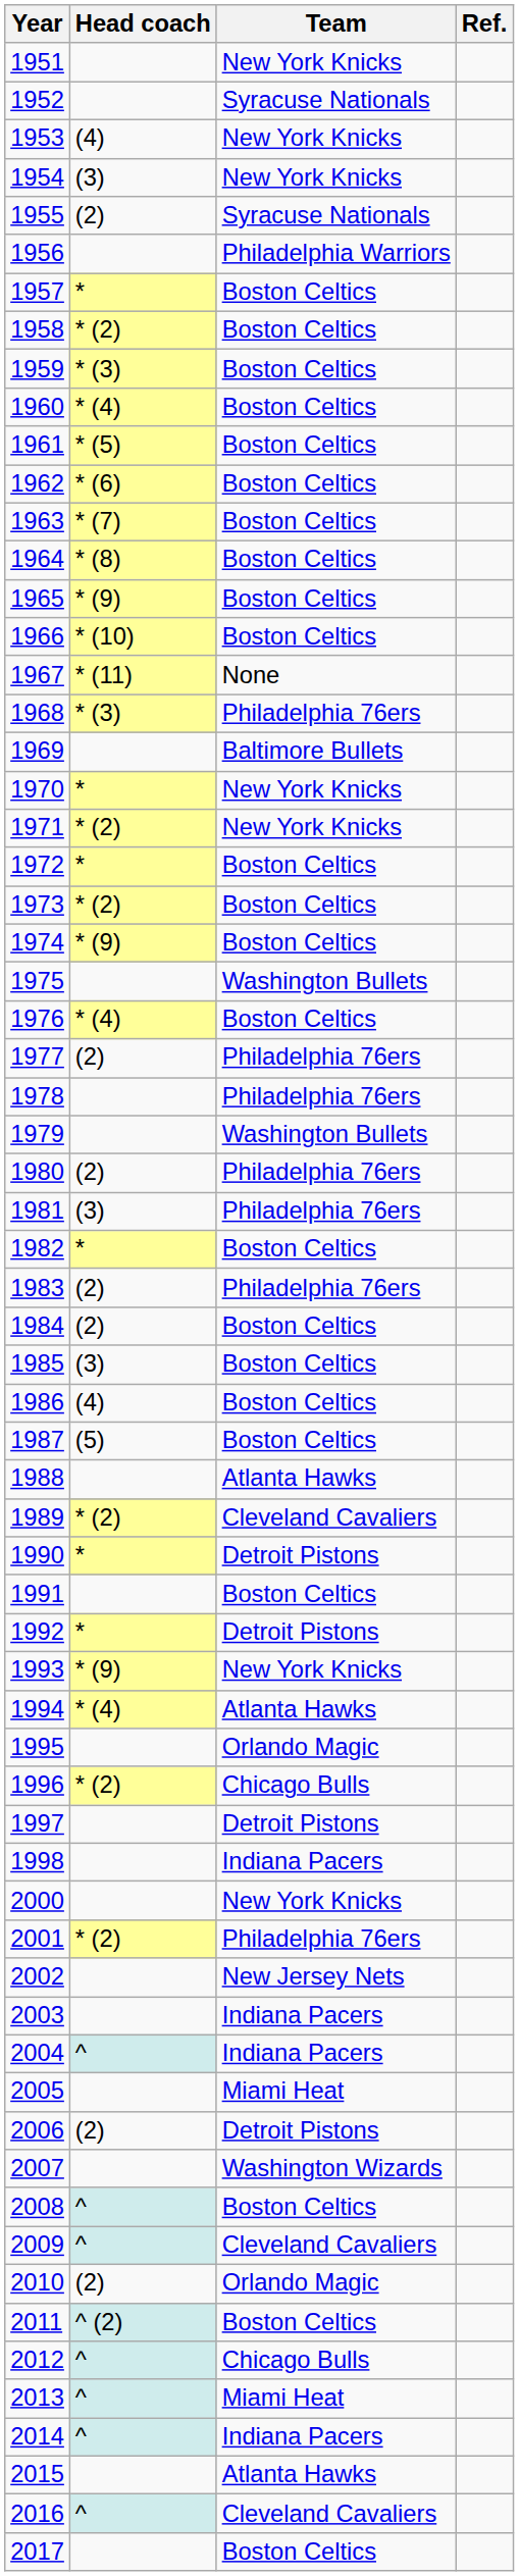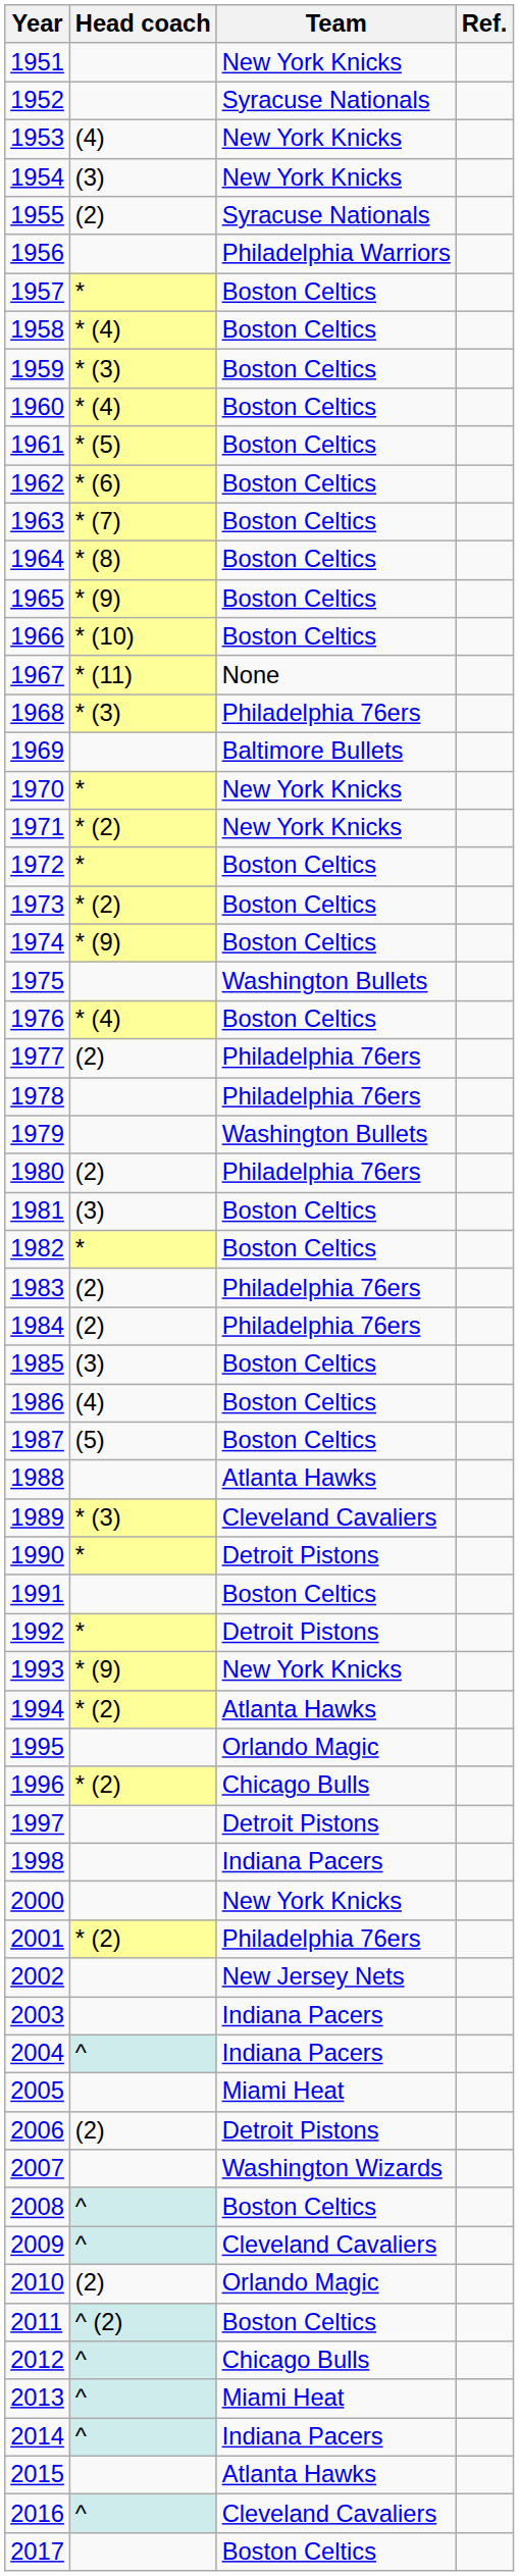 <table class="wikitable sortable">
 <tr>
 <th>Year</th>
 <th>Head coach</th>
 <th>Team</th>
 <th class="unsortable">Ref.</th>
 </tr>
 <tr>
 <td><a href='#'>1951</a></td>
 <td></td>
 <td><a href='#'>New York Knicks</a></td>
 <td align="center"></td>
 </tr>
 <tr>
 <td><a href='#'>1952</a></td>
 <td></td>
 <td><a href='#'>Syracuse Nationals</a></td>
 <td align="center"></td>
 </tr>
 <tr>
 <td><a href='#'>1953</a></td>
 <td> (4)</td>
 <td><a href='#'>New York Knicks</a></td>
 <td align="center"></td>
 </tr>
 <tr>
 <td><a href='#'>1954</a></td>
 <td> (3)</td>
 <td><a href='#'>New York Knicks</a></td>
 <td align="center"></td>
 </tr>
 <tr>
 <td><a href='#'>1955</a></td>
 <td> (2)</td>
 <td><a href='#'>Syracuse Nationals</a></td>
 <td align="center"></td>
 </tr>
 <tr>
 <td><a href='#'>1956</a></td>
 <td></td>
 <td><a href='#'>Philadelphia Warriors</a></td>
 <td align="center"></td>
 </tr>
 <tr>
 <td><a href='#'>1957</a></td>
 <td bgcolor="#FFFF99">*</td>
 <td><a href='#'>Boston Celtics</a></td>
 <td align="center"></td>
 </tr>
 <tr>
 <td><a href='#'>1958</a></td>
-<td bgcolor="#FFFF99">* (2)</td>
+<td bgcolor="#FFFF99">* (4)</td>
 <td><a href='#'>Boston Celtics</a></td>
 <td align="center"></td>
 </tr>
 <tr>
 <td><a href='#'>1959</a></td>
 <td bgcolor="#FFFF99">* (3)</td>
 <td><a href='#'>Boston Celtics</a></td>
 <td align="center"></td>
 </tr>
 <tr>
 <td><a href='#'>1960</a></td>
 <td bgcolor="#FFFF99">* (4)</td>
 <td><a href='#'>Boston Celtics</a></td>
 <td align="center"></td>
 </tr>
 <tr>
 <td><a href='#'>1961</a></td>
 <td bgcolor="#FFFF99">* (5)</td>
 <td><a href='#'>Boston Celtics</a></td>
 <td align="center"></td>
 </tr>
 <tr>
 <td><a href='#'>1962</a></td>
 <td bgcolor="#FFFF99">* (6)</td>
 <td><a href='#'>Boston Celtics</a></td>
 <td align="center"></td>
 </tr>
 <tr>
 <td><a href='#'>1963</a></td>
 <td bgcolor="#FFFF99">* (7)</td>
 <td><a href='#'>Boston Celtics</a></td>
 <td align="center"></td>
 </tr>
 <tr>
 <td><a href='#'>1964</a></td>
 <td bgcolor="#FFFF99">* (8)</td>
 <td><a href='#'>Boston Celtics</a></td>
 <td align="center"></td>
 </tr>
 <tr>
 <td><a href='#'>1965</a></td>
 <td bgcolor="#FFFF99">* (9)</td>
 <td><a href='#'>Boston Celtics</a></td>
 <td align="center"></td>
 </tr>
 <tr>
 <td><a href='#'>1966</a></td>
 <td bgcolor="#FFFF99">* (10)</td>
 <td><a href='#'>Boston Celtics</a></td>
 <td align="center"></td>
 </tr>
 <tr>
 <td><a href='#'>1967</a></td>
 <td bgcolor="#FFFF99">* (11)</td>
 <td>None</td>
 <td align="center"></td>
 </tr>
 <tr>
 <td><a href='#'>1968</a></td>
 <td bgcolor="#FFFF99">* (3)</td>
 <td><a href='#'>Philadelphia 76ers</a></td>
 <td align="center"></td>
 </tr>
 <tr>
 <td><a href='#'>1969</a></td>
 <td></td>
 <td><a href='#'>Baltimore Bullets</a></td>
 <td align="center"></td>
 </tr>
 <tr>
 <td><a href='#'>1970</a></td>
 <td bgcolor="#FFFF99">*</td>
 <td><a href='#'>New York Knicks</a></td>
 <td align="center"></td>
 </tr>
 <tr>
 <td><a href='#'>1971</a></td>
 <td bgcolor="#FFFF99">* (2)</td>
 <td><a href='#'>New York Knicks</a></td>
 <td align="center"></td>
 </tr>
 <tr>
 <td><a href='#'>1972</a></td>
 <td bgcolor="#FFFF99">*</td>
 <td><a href='#'>Boston Celtics</a></td>
 <td align="center"></td>
 </tr>
 <tr>
 <td><a href='#'>1973</a></td>
 <td bgcolor="#FFFF99">* (2)</td>
 <td><a href='#'>Boston Celtics</a></td>
 <td align="center"></td>
 </tr>
 <tr>
 <td><a href='#'>1974</a></td>
 <td bgcolor="#FFFF99">* (9)</td>
 <td><a href='#'>Boston Celtics</a></td>
 <td align="center"></td>
 </tr>
 <tr>
 <td><a href='#'>1975</a></td>
 <td></td>
 <td><a href='#'>Washington Bullets</a></td>
 <td align="center"></td>
 </tr>
 <tr>
 <td><a href='#'>1976</a></td>
 <td bgcolor="#FFFF99">* (4)</td>
 <td><a href='#'>Boston Celtics</a></td>
 <td align="center"></td>
 </tr>
 <tr>
 <td><a href='#'>1977</a></td>
 <td> (2)</td>
 <td><a href='#'>Philadelphia 76ers</a></td>
 <td align="center"></td>
 </tr>
 <tr>
 <td><a href='#'>1978</a></td>
 <td></td>
 <td><a href='#'>Philadelphia 76ers</a></td>
 <td align="center"></td>
 </tr>
 <tr>
 <td><a href='#'>1979</a></td>
 <td></td>
 <td><a href='#'>Washington Bullets</a></td>
 <td align="center"></td>
 </tr>
 <tr>
 <td><a href='#'>1980</a></td>
 <td> (2)</td>
 <td><a href='#'>Philadelphia 76ers</a></td>
 <td align="center"></td>
 </tr>
 <tr>
 <td><a href='#'>1981</a></td>
 <td> (3)</td>
-<td><a href='#'>Philadelphia 76ers</a></td>
+<td><a href='#'>Boston Celtics</a></td>
 <td align="center"></td>
 </tr>
 <tr>
 <td><a href='#'>1982</a></td>
 <td bgcolor="#FFFF99">*</td>
 <td><a href='#'>Boston Celtics</a></td>
 <td align="center"></td>
 </tr>
 <tr>
 <td><a href='#'>1983</a></td>
 <td> (2)</td>
 <td><a href='#'>Philadelphia 76ers</a></td>
 <td align="center"></td>
 </tr>
 <tr>
 <td><a href='#'>1984</a></td>
 <td> (2)</td>
-<td><a href='#'>Boston Celtics</a></td>
+<td><a href='#'>Philadelphia 76ers</a></td>
 <td align="center"></td>
 </tr>
 <tr>
 <td><a href='#'>1985</a></td>
 <td> (3)</td>
 <td><a href='#'>Boston Celtics</a></td>
 <td align="center"></td>
 </tr>
 <tr>
 <td><a href='#'>1986</a></td>
 <td> (4)</td>
 <td><a href='#'>Boston Celtics</a></td>
 <td align="center"></td>
 </tr>
 <tr>
 <td><a href='#'>1987</a></td>
 <td> (5)</td>
 <td><a href='#'>Boston Celtics</a></td>
 <td align="center"></td>
 </tr>
 <tr>
 <td><a href='#'>1988</a></td>
 <td></td>
 <td><a href='#'>Atlanta Hawks</a></td>
 <td align="center"></td>
 </tr>
 <tr>
 <td><a href='#'>1989</a></td>
-<td bgcolor="#FFFF99">* (2)</td>
+<td bgcolor="#FFFF99">* (3)</td>
 <td><a href='#'>Cleveland Cavaliers</a></td>
 <td align="center"></td>
 </tr>
 <tr>
 <td><a href='#'>1990</a></td>
 <td bgcolor="#FFFF99">*</td>
 <td><a href='#'>Detroit Pistons</a></td>
 <td align="center"></td>
 </tr>
 <tr>
 <td><a href='#'>1991</a></td>
 <td></td>
 <td><a href='#'>Boston Celtics</a></td>
 <td align="center"></td>
 </tr>
 <tr>
 <td><a href='#'>1992</a></td>
 <td bgcolor="#FFFF99">*</td>
 <td><a href='#'>Detroit Pistons</a></td>
 <td align="center"></td>
 </tr>
 <tr>
 <td><a href='#'>1993</a></td>
 <td bgcolor="#FFFF99">* (9)</td>
 <td><a href='#'>New York Knicks</a></td>
 <td align="center"></td>
 </tr>
 <tr>
 <td><a href='#'>1994</a></td>
-<td bgcolor="#FFFF99">* (4)</td>
+<td bgcolor="#FFFF99">* (2)</td>
 <td><a href='#'>Atlanta Hawks</a></td>
 <td align="center"></td>
 </tr>
 <tr>
 <td><a href='#'>1995</a></td>
 <td></td>
 <td><a href='#'>Orlando Magic</a></td>
 <td align="center"></td>
 </tr>
 <tr>
 <td><a href='#'>1996</a></td>
 <td bgcolor="#FFFF99">* (2)</td>
 <td><a href='#'>Chicago Bulls</a></td>
 <td align="center"></td>
 </tr>
 <tr>
 <td><a href='#'>1997</a></td>
 <td></td>
 <td><a href='#'>Detroit Pistons</a></td>
 <td align="center"></td>
 </tr>
 <tr>
 <td><a href='#'>1998</a></td>
 <td></td>
 <td><a href='#'>Indiana Pacers</a></td>
 <td align="center"></td>
 </tr>
 <tr>
 <td><a href='#'>2000</a></td>
 <td></td>
 <td><a href='#'>New York Knicks</a></td>
 <td align="center"></td>
 </tr>
 <tr>
 <td><a href='#'>2001</a></td>
 <td bgcolor="#FFFF99">* (2)</td>
 <td><a href='#'>Philadelphia 76ers</a></td>
 <td align="center"></td>
 </tr>
 <tr>
 <td><a href='#'>2002</a></td>
 <td></td>
 <td><a href='#'>New Jersey Nets</a></td>
 <td align="center"></td>
 </tr>
 <tr>
 <td><a href='#'>2003</a></td>
 <td></td>
 <td><a href='#'>Indiana Pacers</a></td>
 <td align="center"></td>
 </tr>
 <tr>
 <td><a href='#'>2004</a></td>
 <td bgcolor="#CFECEC">^</td>
 <td><a href='#'>Indiana Pacers</a></td>
 <td align="center"></td>
 </tr>
 <tr>
 <td><a href='#'>2005</a></td>
 <td></td>
 <td><a href='#'>Miami Heat</a></td>
 <td align="center"></td>
 </tr>
 <tr>
 <td><a href='#'>2006</a></td>
 <td> (2)</td>
 <td><a href='#'>Detroit Pistons</a></td>
 <td align="center"></td>
 </tr>
 <tr>
 <td><a href='#'>2007</a></td>
 <td></td>
 <td><a href='#'>Washington Wizards</a></td>
 <td align="center"></td>
 </tr>
 <tr>
 <td><a href='#'>2008</a></td>
 <td bgcolor="#CFECEC">^</td>
 <td><a href='#'>Boston Celtics</a></td>
 <td align="center"></td>
 </tr>
 <tr>
 <td><a href='#'>2009</a></td>
 <td bgcolor="#CFECEC">^</td>
 <td><a href='#'>Cleveland Cavaliers</a></td>
 <td align="center"></td>
 </tr>
 <tr>
 <td><a href='#'>2010</a></td>
 <td> (2)</td>
 <td><a href='#'>Orlando Magic</a></td>
 <td align="center"></td>
 </tr>
 <tr>
 <td><a href='#'>2011</a></td>
 <td bgcolor="#CFECEC">^ (2)</td>
 <td><a href='#'>Boston Celtics</a></td>
 <td align="center"></td>
 </tr>
 <tr>
 <td><a href='#'>2012</a></td>
 <td bgcolor="#CFECEC">^</td>
 <td><a href='#'>Chicago Bulls</a></td>
 <td align="center"></td>
 </tr>
 <tr>
 <td><a href='#'>2013</a></td>
 <td bgcolor="#CFECEC">^</td>
 <td><a href='#'>Miami Heat</a></td>
 <td align="center"></td>
 </tr>
 <tr>
 <td><a href='#'>2014</a></td>
 <td bgcolor="#CFECEC">^</td>
 <td><a href='#'>Indiana Pacers</a></td>
 <td align="center"></td>
 </tr>
 <tr>
 <td><a href='#'>2015</a></td>
 <td></td>
 <td><a href='#'>Atlanta Hawks</a></td>
 <td align="center"></td>
 </tr>
 <tr>
 <td><a href='#'>2016</a></td>
 <td bgcolor="#CFECEC">^</td>
 <td><a href='#'>Cleveland Cavaliers</a></td>
 <td align="center"></td>
 </tr>
 <tr>
 <td><a href='#'>2017</a></td>
 <td></td>
 <td><a href='#'>Boston Celtics</a></td>
 <td align="center"></td>
 </tr>
 </table>
